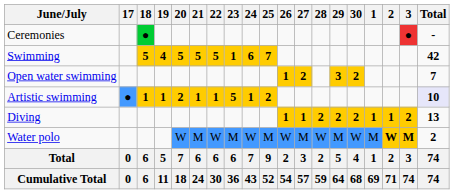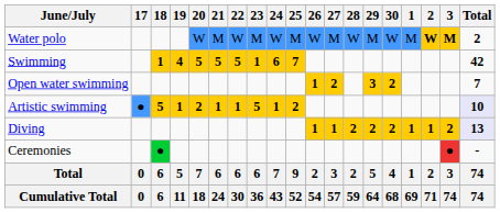 <table class="wikitable" style="line-height:1.25em; text-align:center">
 <tr>
 <th>June/July</th>
 <th>17</th>
 <th>18</th>
 <th>19</th>
 <th>20</th>
 <th>21</th>
 <th>22</th>
 <th>23</th>
 <th>24</th>
 <th>25</th>
 <th>26</th>
 <th>27</th>
 <th>28</th>
 <th>29</th>
 <th>30</th>
 <th>1</th>
 <th>2</th>
 <th>3</th>
 <th>Total</th>
 </tr>
 <tr>
-<td align=left>Ceremonies</td>
-<td></td>
-<td bgcolor=#00cc33><strong>●</strong></td>
+<td align=left><a href='#'>Water polo</a></td>
 <td></td>
 <td></td>
 <td></td>
-<td></td>
-<td></td>
-<td></td>
-<td></td>
-<td></td>
-<td></td>
-<td></td>
-<td></td>
-<td></td>
-<td></td>
-<td></td>
-<td bgcolor=#ee3333 align=center><strong>●</strong></td>
-<td><strong>-</strong></td>
+<td bgcolor=4399ff>W</td>
+<td bgcolor=4399ff>M</td>
+<td bgcolor=4399ff>W</td>
+<td bgcolor=4399ff>M</td>
+<td bgcolor=4399ff>W</td>
+<td bgcolor=4399ff>M</td>
+<td bgcolor=4399ff>W</td>
+<td bgcolor=4399ff>M</td>
+<td bgcolor=4399ff>W</td>
+<td bgcolor=4399ff>M</td>
+<td bgcolor=4399ff>W</td>
+<td bgcolor=4399ff>M</td>
+<td bgcolor=ffcc00><strong>W</strong></td>
+<td bgcolor=ffcc00><strong>M</strong></td>
+<td><strong>2</strong></td>
 </tr>
 <tr>
 <td align=left><a href='#'>Swimming</a></td>
 <td></td>
-<td bgcolor=ffcc00><strong>5</strong></td>
+<td bgcolor=ffcc00><strong>1</strong></td>
 <td bgcolor=ffcc00><strong>4</strong></td>
 <td bgcolor=ffcc00><strong>5</strong></td>
 <td bgcolor=ffcc00><strong>5</strong></td>
 <td bgcolor=ffcc00><strong>5</strong></td>
 <td bgcolor=ffcc00><strong>1</strong></td>
 <td bgcolor=ffcc00><strong>6</strong></td>
 <td bgcolor=ffcc00><strong>7</strong></td>
 <td></td>
 <td></td>
 <td></td>
 <td></td>
 <td></td>
 <td></td>
 <td></td>
 <td></td>
 <td><strong>42</strong></td>
 </tr>
 <tr>
 <td align=left><a href='#'>Open water swimming</a></td>
 <td></td>
 <td></td>
 <td></td>
 <td></td>
 <td></td>
 <td></td>
 <td></td>
 <td></td>
 <td></td>
 <td bgcolor=ffcc00><strong>1</strong></td>
 <td bgcolor=ffcc00><strong>2</strong></td>
 <td></td>
 <td bgcolor=ffcc00><strong>3</strong></td>
 <td bgcolor=ffcc00><strong>2</strong></td>
 <td></td>
 <td></td>
 <td></td>
 <td><strong>7</strong></td>
 </tr>
 <tr>
 <td align=left><a href='#'>Artistic swimming</a></td>
 <td bgcolor=4399ff>●</td>
-<td bgcolor=ffcc00><strong>1</strong></td>
+<td bgcolor=ffcc00><strong>5</strong></td>
 <td bgcolor=ffcc00><strong>1</strong></td>
 <td bgcolor=ffcc00><strong>2</strong></td>
 <td bgcolor=ffcc00><strong>1</strong></td>
 <td bgcolor=ffcc00><strong>1</strong></td>
 <td bgcolor=ffcc00><strong>5</strong></td>
 <td bgcolor=ffcc00><strong>1</strong></td>
 <td bgcolor=ffcc00><strong>2</strong></td>
 <td></td>
 <td></td>
 <td></td>
 <td></td>
 <td></td>
 <td></td>
 <td></td>
 <td></td>
 <td style="background: lavender;"><strong>10</strong></td>
 </tr>
 <tr>
 <td align=left><a href='#'>Diving</a></td>
 <td></td>
 <td></td>
 <td></td>
 <td></td>
 <td></td>
 <td></td>
 <td></td>
 <td></td>
 <td></td>
 <td bgcolor=ffcc00><strong>1</strong></td>
 <td bgcolor=ffcc00><strong>1</strong></td>
 <td bgcolor=ffcc00><strong>2</strong></td>
 <td bgcolor=ffcc00><strong>2</strong></td>
 <td bgcolor=ffcc00><strong>2</strong></td>
 <td bgcolor=ffcc00><strong>1</strong></td>
 <td bgcolor=ffcc00><strong>1</strong></td>
 <td bgcolor=ffcc00><strong>2</strong></td>
-<td><strong>13</strong></td>
+<td style="background: lavender;"><strong>13</strong></td>
 </tr>
 <tr>
-<td align=left><a href='#'>Water polo</a></td>
+<td align=left>Ceremonies</td>
+<td></td>
+<td bgcolor=#00cc33><strong>●</strong></td>
 <td></td>
 <td></td>
 <td></td>
-<td bgcolor=4399ff>W</td>
-<td bgcolor=4399ff>M</td>
-<td bgcolor=4399ff>W</td>
-<td bgcolor=4399ff>M</td>
-<td bgcolor=4399ff>W</td>
-<td bgcolor=4399ff>M</td>
-<td bgcolor=4399ff>W</td>
-<td bgcolor=4399ff>M</td>
-<td bgcolor=4399ff>W</td>
-<td bgcolor=4399ff>M</td>
-<td bgcolor=4399ff>W</td>
-<td bgcolor=4399ff>M</td>
-<td bgcolor=ffcc00><strong>W</strong></td>
-<td bgcolor=ffcc00><strong>M</strong></td>
-<td><strong>2</strong></td>
+<td></td>
+<td></td>
+<td></td>
+<td></td>
+<td></td>
+<td></td>
+<td></td>
+<td></td>
+<td></td>
+<td></td>
+<td></td>
+<td bgcolor=#ee3333 align=center><strong>●</strong></td>
+<td><strong>-</strong></td>
 </tr>
 <tr>
 <th>Total</th>
 <th>0</th>
 <th>6</th>
 <th>5</th>
 <th>7</th>
 <th>6</th>
 <th>6</th>
 <th>6</th>
 <th>7</th>
 <th>9</th>
 <th>2</th>
 <th>3</th>
 <th>2</th>
 <th>5</th>
 <th>4</th>
 <th>1</th>
 <th>2</th>
 <th>3</th>
 <th>74</th>
 </tr>
 <tr>
 <th>Cumulative Total</th>
 <th>0</th>
 <th>6</th>
 <th>11</th>
 <th>18</th>
 <th>24</th>
 <th>30</th>
 <th>36</th>
 <th>43</th>
 <th>52</th>
 <th>54</th>
 <th>57</th>
 <th>59</th>
 <th>64</th>
 <th>68</th>
 <th>69</th>
 <th>71</th>
 <th>74</th>
 <th>74</th>
 </tr>
 </table>
